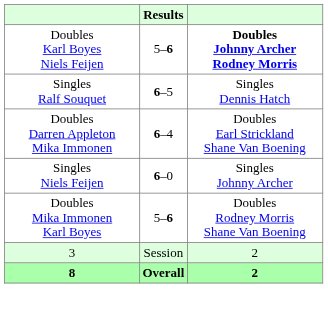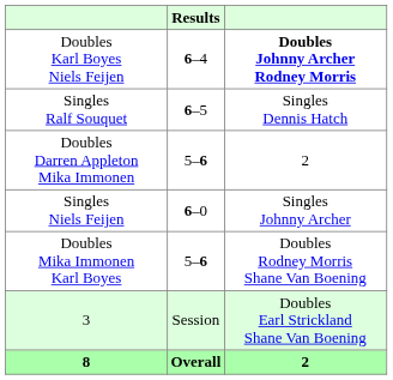 <table border="1" cellpadding="3" style="border-collapse: collapse;">
 <tr bgcolor="#ddffdd">
 <th width="160"></th>
 <th>Results</th>
 <th width="160"></th>
 </tr>
 <tr>
 <td align="center">Doubles<br><a href='#'>Karl Boyes</a><br><a href='#'>Niels Feijen</a></td>
-<td align="center">5–<strong>6</strong></td>
+<td align="center"><strong>6</strong>–4</td>
 <td align="center"><strong>Doubles<br><a href='#'>Johnny Archer</a><br><a href='#'>Rodney Morris</a></strong></td>
 </tr>
 <tr>
 <td align="center">Singles<br><a href='#'>Ralf Souquet</a></td>
 <td align="center"><strong>6</strong>–5</td>
 <td align="center">Singles<br><a href='#'>Dennis Hatch</a></td>
 </tr>
 <tr>
 <td align="center">Doubles<br><a href='#'>Darren Appleton</a><br><a href='#'>Mika Immonen</a></td>
-<td align="center"><strong>6</strong>–4</td>
-<td align="center">Doubles<br><a href='#'>Earl Strickland</a><br><a href='#'>Shane Van Boening</a></td>
+<td align="center">5–<strong>6</strong></td>
+<td align="center">2</td>
 </tr>
 <tr>
 <td align="center">Singles<br><a href='#'>Niels Feijen</a></td>
 <td align="center"><strong>6</strong>–0</td>
 <td align="center">Singles<br><a href='#'>Johnny Archer</a></td>
 </tr>
 <tr>
 <td align="center">Doubles<br><a href='#'>Mika Immonen</a><br><a href='#'>Karl Boyes</a></td>
 <td align="center">5–<strong>6</strong></td>
 <td align="center">Doubles<br><a href='#'>Rodney Morris</a><br><a href='#'>Shane Van Boening</a></td>
 </tr>
 <tr bgcolor="#ddffdd">
 <td align="center">3</td>
 <td align="center">Session</td>
-<td align="center">2</td>
+<td align="center">Doubles<br><a href='#'>Earl Strickland</a><br><a href='#'>Shane Van Boening</a></td>
 </tr>
 <tr bgcolor="#aaffaa">
 <th align="center">8</th>
 <th align="center">Overall</th>
 <th align="center">2</th>
 </tr>
 </table>
